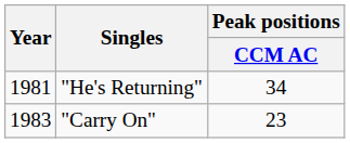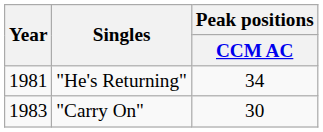 <table class="wikitable">
 <tr>
 <th rowspan="2">Year</th>
 <th rowspan="2">Singles</th>
 <th colspan="1">Peak positions</th>
 </tr>
 <tr>
 <th><a href='#'>CCM AC</a></th>
 </tr>
 <tr>
 <td>1981</td>
 <td>"He's Returning"</td>
 <td align="center">34</td>
 </tr>
 <tr>
 <td>1983</td>
 <td>"Carry On"</td>
-<td align="center">23</td>
+<td align="center">30</td>
 </tr>
 </table>
